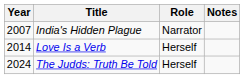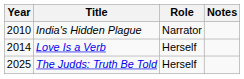 <table class="wikitable sortable">
 <tr>
 <th>Year</th>
 <th>Title</th>
 <th>Role</th>
 <th class="unsortable">Notes</th>
 </tr>
 <tr>
-<td>2007</td>
+<td>2010</td>
 <td><em>India's Hidden Plague</em></td>
 <td>Narrator</td>
 <td></td>
 </tr>
 <tr>
 <td>2014</td>
 <td><em><a href='#'>Love Is a Verb</a></em></td>
 <td>Herself</td>
 <td></td>
 </tr>
 <tr>
-<td>2024</td>
+<td>2025</td>
 <td><em><a href='#'>The Judds: Truth Be Told</a></em></td>
 <td>Herself</td>
 <td></td>
 </tr>
 </table>
